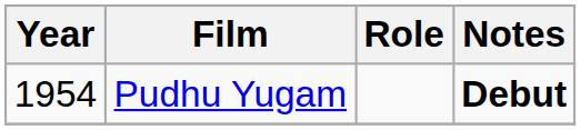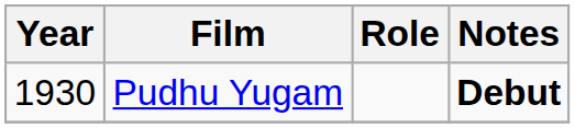 <table class="wikitable">
 <tr>
 <th>Year</th>
 <th>Film</th>
 <th>Role</th>
 <th>Notes</th>
 </tr>
 <tr>
-<td>1954</td>
+<td>1930</td>
 <td><a href='#'>Pudhu Yugam</a></td>
 <td></td>
 <td><strong>Debut</strong></td>
 </tr>
 <tr>
 </tr>
 </table>
